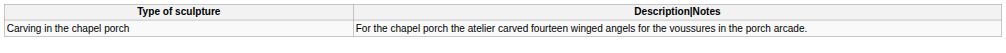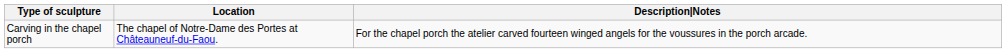 <table class="wikitable sortable" style="width:100%; margin-top:0.5em;">
 <tr>
 <th scope="col">Type of sculpture</th>
+<th scope="col">Location</th>
 <th scope="col" style="width:65%;">Description|Notes</th>
 </tr>
 <tr>
 <td>Carving in the chapel porch</td>
+<td>The chapel of Notre-Dame des Portes at <a href='#'>Châteauneuf-du-Faou</a>.</td>
 <td>For the chapel porch the atelier carved fourteen winged angels for the voussures in the porch arcade.<br></td>
 </tr>
 </table>
